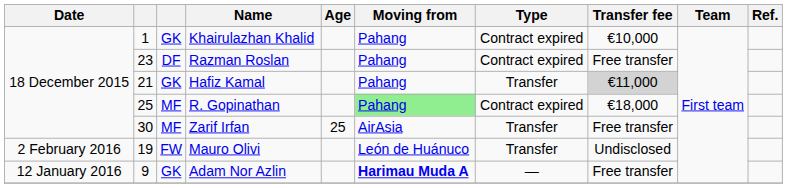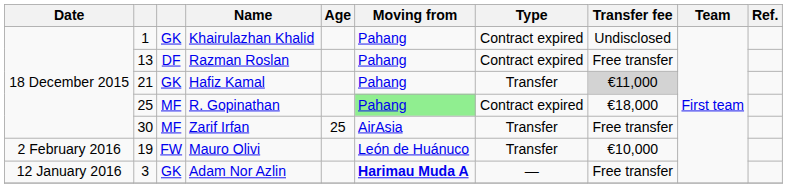 <table class="wikitable sortable" style="width:70%; text-align:center; font-size:100%; text-align:centre">
 <tr>
 <th>Date</th>
 <th></th>
 <th></th>
 <th>Name</th>
 <th>Age</th>
 <th>Moving from</th>
 <th>Type</th>
 <th>Transfer fee</th>
 <th>Team</th>
 <th>Ref.</th>
 </tr>
 <tr>
 <td rowspan="5">18 December 2015</td>
 <td>1</td>
 <td><a href='#'>GK</a></td>
 <td style="text-align:left"> <a href='#'>Khairulazhan Khalid</a></td>
 <td></td>
 <td style="text-align:left"> <a href='#'>Pahang</a></td>
 <td>Contract expired</td>
-<td>€10,000</td>
+<td>Undisclosed</td>
 <td rowspan="7"><a href='#'>First team</a></td>
 <td></td>
 </tr>
 <tr>
-<td>23</td>
+<td>13</td>
 <td><a href='#'>DF</a></td>
 <td style="text-align:left"> <a href='#'>Razman Roslan</a></td>
 <td></td>
 <td style="text-align:left"> <a href='#'>Pahang</a></td>
 <td>Contract expired</td>
 <td>Free transfer</td>
 <td></td>
 </tr>
 <tr>
 <td>21</td>
 <td><a href='#'>GK</a></td>
 <td style="text-align:left"> <a href='#'>Hafiz Kamal</a></td>
 <td></td>
 <td style="text-align:left"> <a href='#'>Pahang</a></td>
 <td>Transfer</td>
 <td style="background: lightgrey;">€11,000</td>
 <td></td>
 </tr>
 <tr>
 <td>25</td>
 <td><a href='#'>MF</a></td>
 <td style="text-align:left"> <a href='#'>R. Gopinathan</a></td>
 <td></td>
 <td style="background: lightgreen; text-align:left"> <a href='#'>Pahang</a></td>
 <td>Contract expired</td>
 <td>€18,000</td>
 <td></td>
 </tr>
 <tr>
 <td>30</td>
 <td><a href='#'>MF</a></td>
 <td style="text-align:left"> <a href='#'>Zarif Irfan</a></td>
 <td>25</td>
 <td style="text-align:left"> <a href='#'>AirAsia</a></td>
 <td>Transfer</td>
 <td>Free transfer</td>
 <td></td>
 </tr>
 <tr>
 <td>2 February 2016</td>
 <td>19</td>
 <td><a href='#'>FW</a></td>
 <td style="text-align:left"> <a href='#'>Mauro Olivi</a></td>
 <td></td>
 <td style="text-align:left"> <a href='#'>León de Huánuco</a></td>
 <td>Transfer</td>
-<td>Undisclosed</td>
+<td>€10,000</td>
 <td></td>
 </tr>
 <tr>
 <td>12 January 2016</td>
-<td>9</td>
+<td>3</td>
 <td><a href='#'>GK</a></td>
 <td style="text-align:left"> <a href='#'>Adam Nor Azlin</a></td>
 <td></td>
 <td style="text-align:left"><strong> <a href='#'>Harimau Muda A</a></strong></td>
 <td>—</td>
 <td>Free transfer</td>
 <td></td>
 </tr>
 <tr>
 </tr>
 </table>
